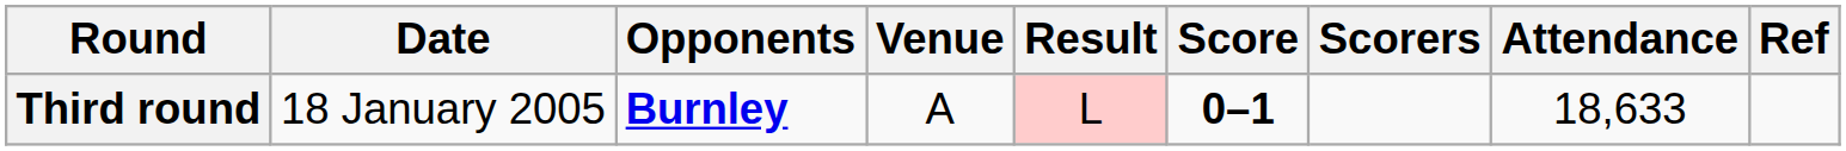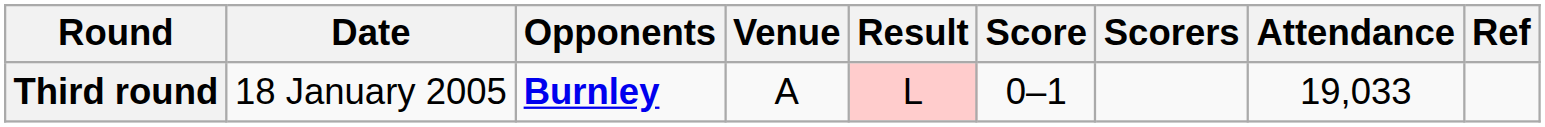 <table class="wikitable plainrowheaders" style="text-align:center">
 <tr>
 <th scope="col">Round</th>
 <th scope="col">Date</th>
 <th scope="col">Opponents</th>
 <th scope="col">Venue</th>
 <th scope="col">Result</th>
 <th scope="col">Score</th>
 <th scope="col">Scorers</th>
 <th scope="col">Attendance</th>
 <th scope="col" class="unsortable">Ref</th>
 </tr>
 <tr>
 <th scope=row>Third round</th>
 <td align=left>18 January 2005</td>
 <td align=left><strong><a href='#'>Burnley</a></strong></td>
 <td>A</td>
 <td style="background:#fcc">L</td>
-<td><strong>0–1</strong></td>
+<td>0–1</td>
 <td align=left></td>
-<td>18,633</td>
+<td>19,033</td>
 <td align=center></td>
 </tr>
 </table>
